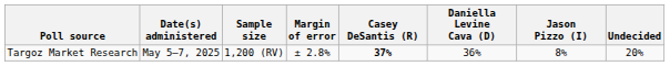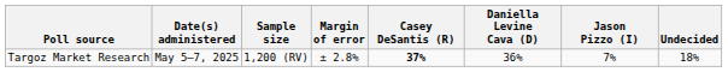 <table class="wikitable" style="font-size:90%;text-align:center;">
 <tr valign=bottom>
 <th>Poll source</th>
 <th>Date(s)<br>administered</th>
 <th>Sample<br>size</th>
 <th>Margin<br>of error</th>
 <th style="width:100px;">Casey<br>DeSantis (R)</th>
 <th style="width:100px;">Daniella Levine<br>Cava (D)</th>
 <th style="width:100px;">Jason<br>Pizzo (I)</th>
 <th>Undecided</th>
 </tr>
 <tr>
 <td style="text-align:left;">Targoz Market Research</td>
 <td>May 5–7, 2025</td>
 <td>1,200 (RV)</td>
 <td>± 2.8%</td>
 <td><strong>37%</strong></td>
 <td>36%</td>
-<td>8%</td>
-<td>20%</td>
+<td>7%</td>
+<td>18%</td>
 </tr>
 </table>
